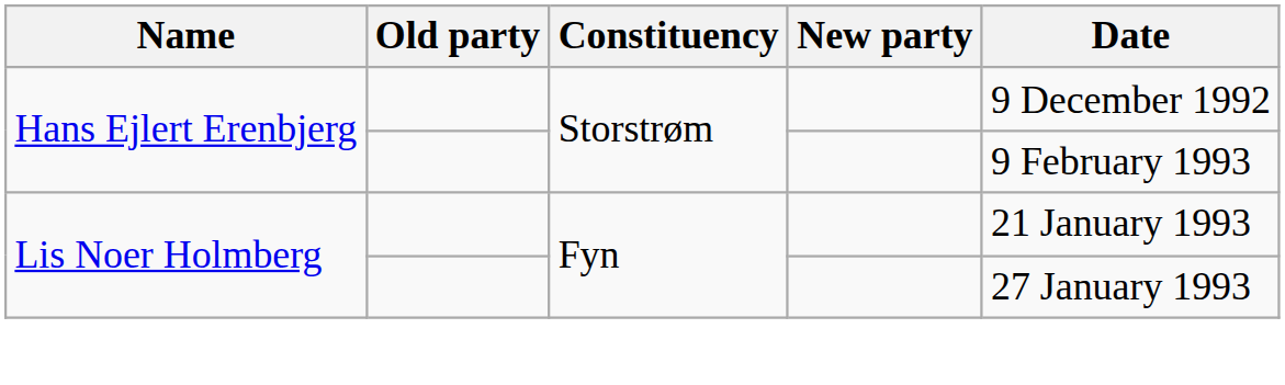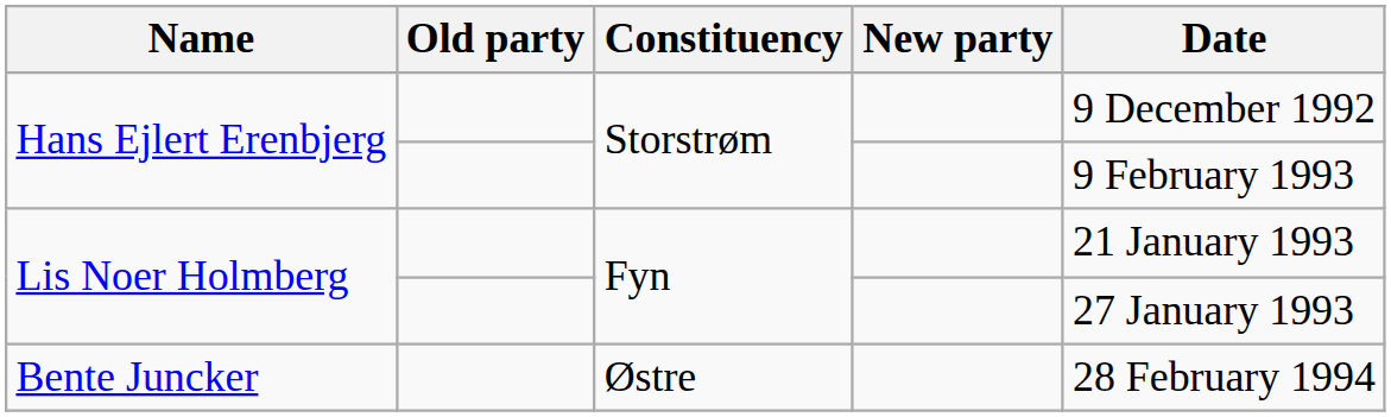 <table class="wikitable sortable">
 <tr>
 <th>Name</th>
 <th>Old party</th>
 <th>Constituency</th>
 <th>New party</th>
 <th>Date</th>
 </tr>
 <tr>
 <td rowspan=2><a href='#'>Hans Ejlert Erenbjerg</a></td>
 <td data-sort-value="A" style="text-align: left;"></td>
 <td rowspan=2>Storstrøm</td>
 <td data-sort-value="ZZZZ" style="text-align: left;"></td>
 <td>9 December 1992</td>
 </tr>
 <tr>
 <td data-sort-value="ZZZZ" style="text-align: left;"></td>
 <td data-sort-value="A" style="text-align: left;"></td>
 <td>9 February 1993</td>
 </tr>
 <tr>
 <td rowspan=2><a href='#'>Lis Noer Holmberg</a></td>
 <td data-sort-value="D" style="text-align: left;"></td>
 <td rowspan=2>Fyn</td>
 <td data-sort-value="ZZZZ" style="text-align: left;"></td>
 <td>21 January 1993</td>
 </tr>
 <tr>
 <td data-sort-value="ZZZZ" style="text-align: left;"></td>
 <td data-sort-value="V" style="text-align: left;"></td>
 <td>27 January 1993</td>
 </tr>
+<tr>
+<td><a href='#'>Bente Juncker</a></td>
+<td data-sort-value="D" style="text-align: left;"></td>
+<td>Østre</td>
+<td data-sort-value="ZZZZ" style="text-align: left;"></td>
+<td>28 February 1994</td>
+</tr>
 </table>
